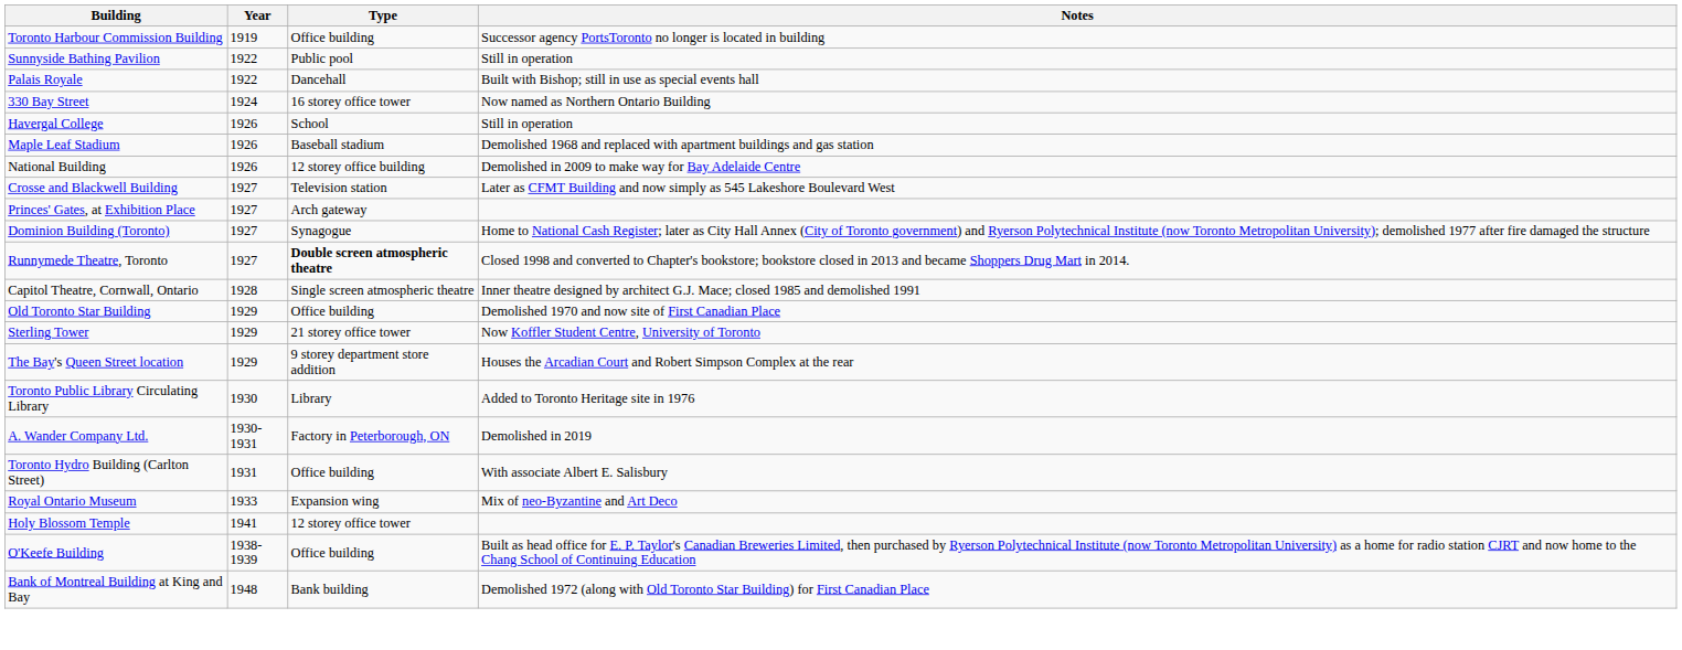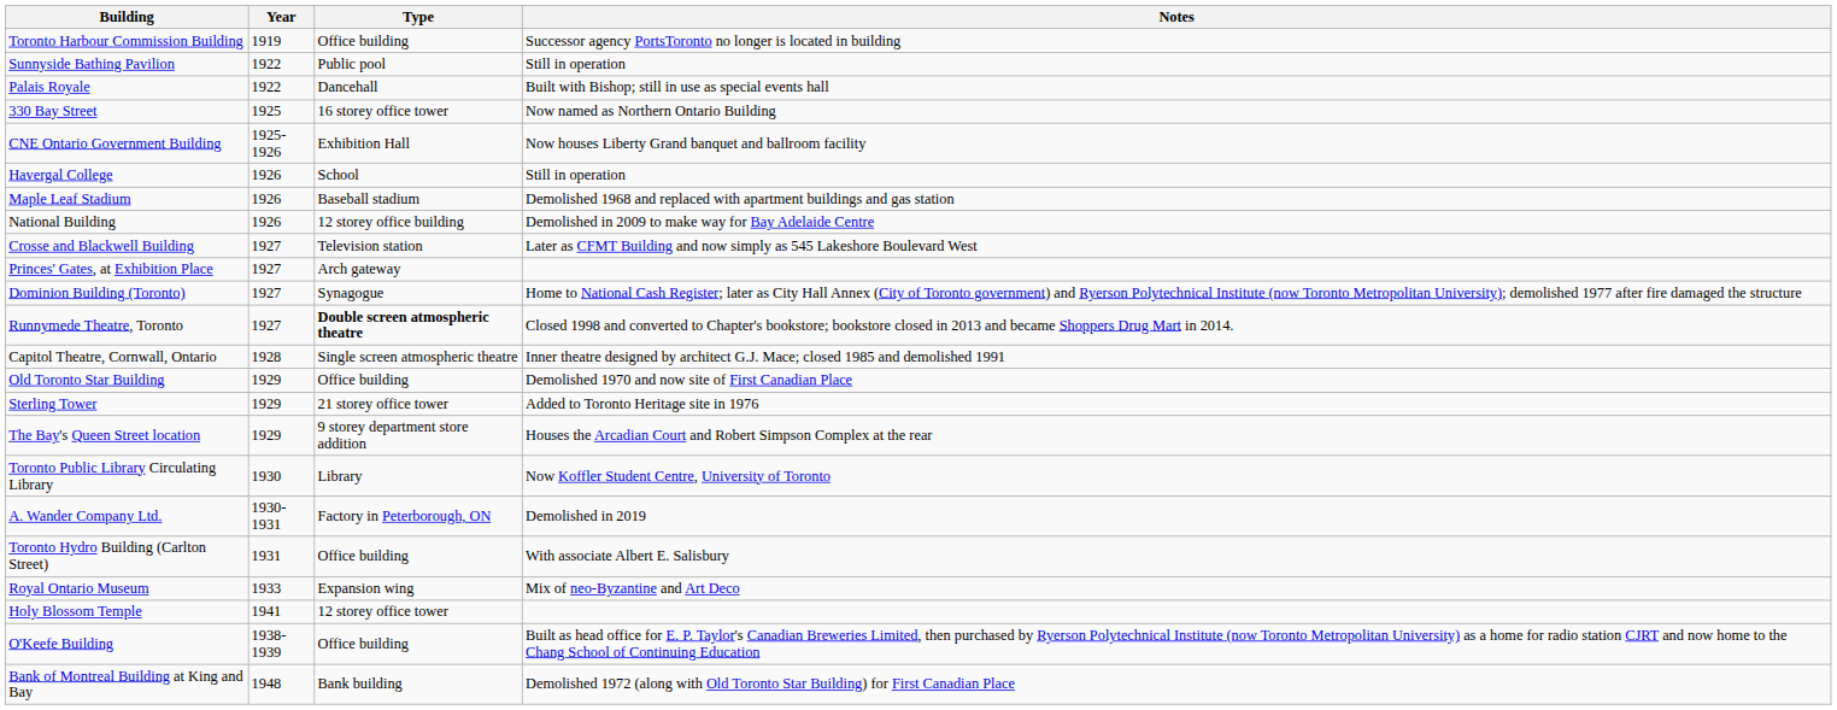 <table class="wikitable sortable">
 <tr>
 <th>Building</th>
 <th style="width:4em">Year</th>
 <th>Type</th>
 <th>Notes</th>
 </tr>
 <tr>
 <td><a href='#'>Toronto Harbour Commission Building</a></td>
 <td>1919</td>
 <td>Office building</td>
 <td>Successor agency <a href='#'>PortsToronto</a> no longer is located in building</td>
 </tr>
 <tr>
 <td><a href='#'>Sunnyside Bathing Pavilion</a></td>
 <td>1922</td>
 <td>Public pool</td>
 <td>Still in operation</td>
 </tr>
 <tr>
 <td><a href='#'>Palais Royale</a></td>
 <td>1922</td>
 <td>Dancehall</td>
 <td>Built with Bishop; still in use as special events hall</td>
 </tr>
 <tr>
 <td><a href='#'>330 Bay Street</a></td>
-<td>1924</td>
+<td>1925</td>
 <td>16 storey office tower</td>
 <td>Now named as Northern Ontario Building</td>
+</tr>
+<tr>
+<td><a href='#'>CNE Ontario Government Building</a></td>
+<td>1925-1926</td>
+<td>Exhibition Hall</td>
+<td>Now houses Liberty Grand banquet and ballroom facility</td>
 </tr>
 <tr>
 <td><a href='#'>Havergal College</a></td>
 <td>1926</td>
 <td>School</td>
 <td>Still in operation</td>
 </tr>
 <tr>
 <td><a href='#'>Maple Leaf Stadium</a></td>
 <td>1926</td>
 <td>Baseball stadium</td>
 <td>Demolished 1968 and replaced with apartment buildings and gas station</td>
 </tr>
 <tr>
 <td>National Building</td>
 <td>1926</td>
 <td>12 storey office building</td>
 <td>Demolished in 2009 to make way for <a href='#'>Bay Adelaide Centre</a></td>
 </tr>
 <tr>
 <td><a href='#'>Crosse and Blackwell Building</a></td>
 <td>1927</td>
 <td>Television station</td>
 <td>Later as <a href='#'>CFMT Building</a> and now simply as 545 Lakeshore Boulevard West</td>
 </tr>
 <tr>
 <td><a href='#'>Princes' Gates</a>, at <a href='#'>Exhibition Place</a></td>
 <td>1927</td>
 <td>Arch gateway</td>
 <td></td>
 </tr>
 <tr>
 <td><a href='#'>Dominion Building (Toronto)</a></td>
 <td>1927</td>
 <td>Synagogue</td>
 <td>Home to <a href='#'>National Cash Register</a>; later as City Hall Annex (<a href='#'>City of Toronto government</a>) and <a href='#'>Ryerson Polytechnical Institute (now Toronto Metropolitan University)</a>; demolished 1977 after fire damaged the structure</td>
 </tr>
 <tr>
 <td><a href='#'>Runnymede Theatre</a>, Toronto</td>
 <td>1927</td>
 <td><strong>Double screen atmospheric theatre</strong></td>
 <td>Closed 1998 and converted to Chapter's bookstore; bookstore closed in 2013 and became <a href='#'>Shoppers Drug Mart</a> in 2014.</td>
 </tr>
 <tr>
 <td>Capitol Theatre, Cornwall, Ontario</td>
 <td>1928</td>
 <td>Single screen atmospheric theatre</td>
 <td>Inner theatre designed by architect  G.J. Mace; closed 1985 and demolished 1991</td>
 </tr>
 <tr>
 <td><a href='#'>Old Toronto Star Building</a></td>
 <td>1929</td>
 <td>Office building</td>
 <td>Demolished 1970 and now site of <a href='#'>First Canadian Place</a></td>
 </tr>
 <tr>
 <td><a href='#'>Sterling Tower</a></td>
 <td>1929</td>
 <td>21 storey office tower</td>
-<td>Now <a href='#'>Koffler Student Centre</a>, <a href='#'>University of Toronto</a></td>
+<td>Added to Toronto Heritage site in 1976</td>
 </tr>
 <tr>
 <td><a href='#'>The Bay</a>'s <a href='#'>Queen Street location</a></td>
 <td>1929</td>
 <td>9 storey department store addition</td>
 <td>Houses the <a href='#'>Arcadian Court</a> and Robert Simpson Complex at the rear</td>
 </tr>
 <tr>
 <td><a href='#'>Toronto Public Library</a> Circulating Library</td>
 <td>1930</td>
 <td>Library</td>
-<td>Added to Toronto Heritage site in 1976</td>
+<td>Now <a href='#'>Koffler Student Centre</a>, <a href='#'>University of Toronto</a></td>
 </tr>
 <tr>
 <td><a href='#'>A. Wander Company Ltd.</a></td>
 <td>1930-1931</td>
 <td>Factory in <a href='#'>Peterborough, ON</a></td>
 <td>Demolished in 2019</td>
 </tr>
 <tr>
 <td><a href='#'>Toronto Hydro</a> Building (Carlton Street)</td>
 <td>1931</td>
 <td>Office building</td>
 <td>With associate Albert E. Salisbury</td>
 </tr>
 <tr>
 <td><a href='#'>Royal Ontario Museum</a></td>
 <td>1933</td>
 <td>Expansion wing</td>
 <td>Mix of <a href='#'>neo-Byzantine</a> and <a href='#'>Art Deco</a></td>
 </tr>
 <tr>
 <td><a href='#'>Holy Blossom Temple</a></td>
 <td>1941</td>
 <td>12 storey office tower</td>
 <td></td>
 </tr>
 <tr>
 <td><a href='#'>O'Keefe Building</a></td>
 <td>1938-1939</td>
 <td>Office building</td>
 <td>Built as head office for <a href='#'>E. P. Taylor</a>'s <a href='#'>Canadian Breweries Limited</a>, then purchased by <a href='#'>Ryerson Polytechnical Institute (now Toronto Metropolitan University)</a> as a home for radio station <a href='#'>CJRT</a> and now home to the <a href='#'>Chang School of Continuing Education</a></td>
 </tr>
 <tr>
 <td><a href='#'>Bank of Montreal Building</a> at King and Bay</td>
 <td>1948</td>
 <td>Bank building</td>
 <td>Demolished 1972 (along with <a href='#'>Old Toronto Star Building</a>) for <a href='#'>First Canadian Place</a></td>
 </tr>
 </table>
